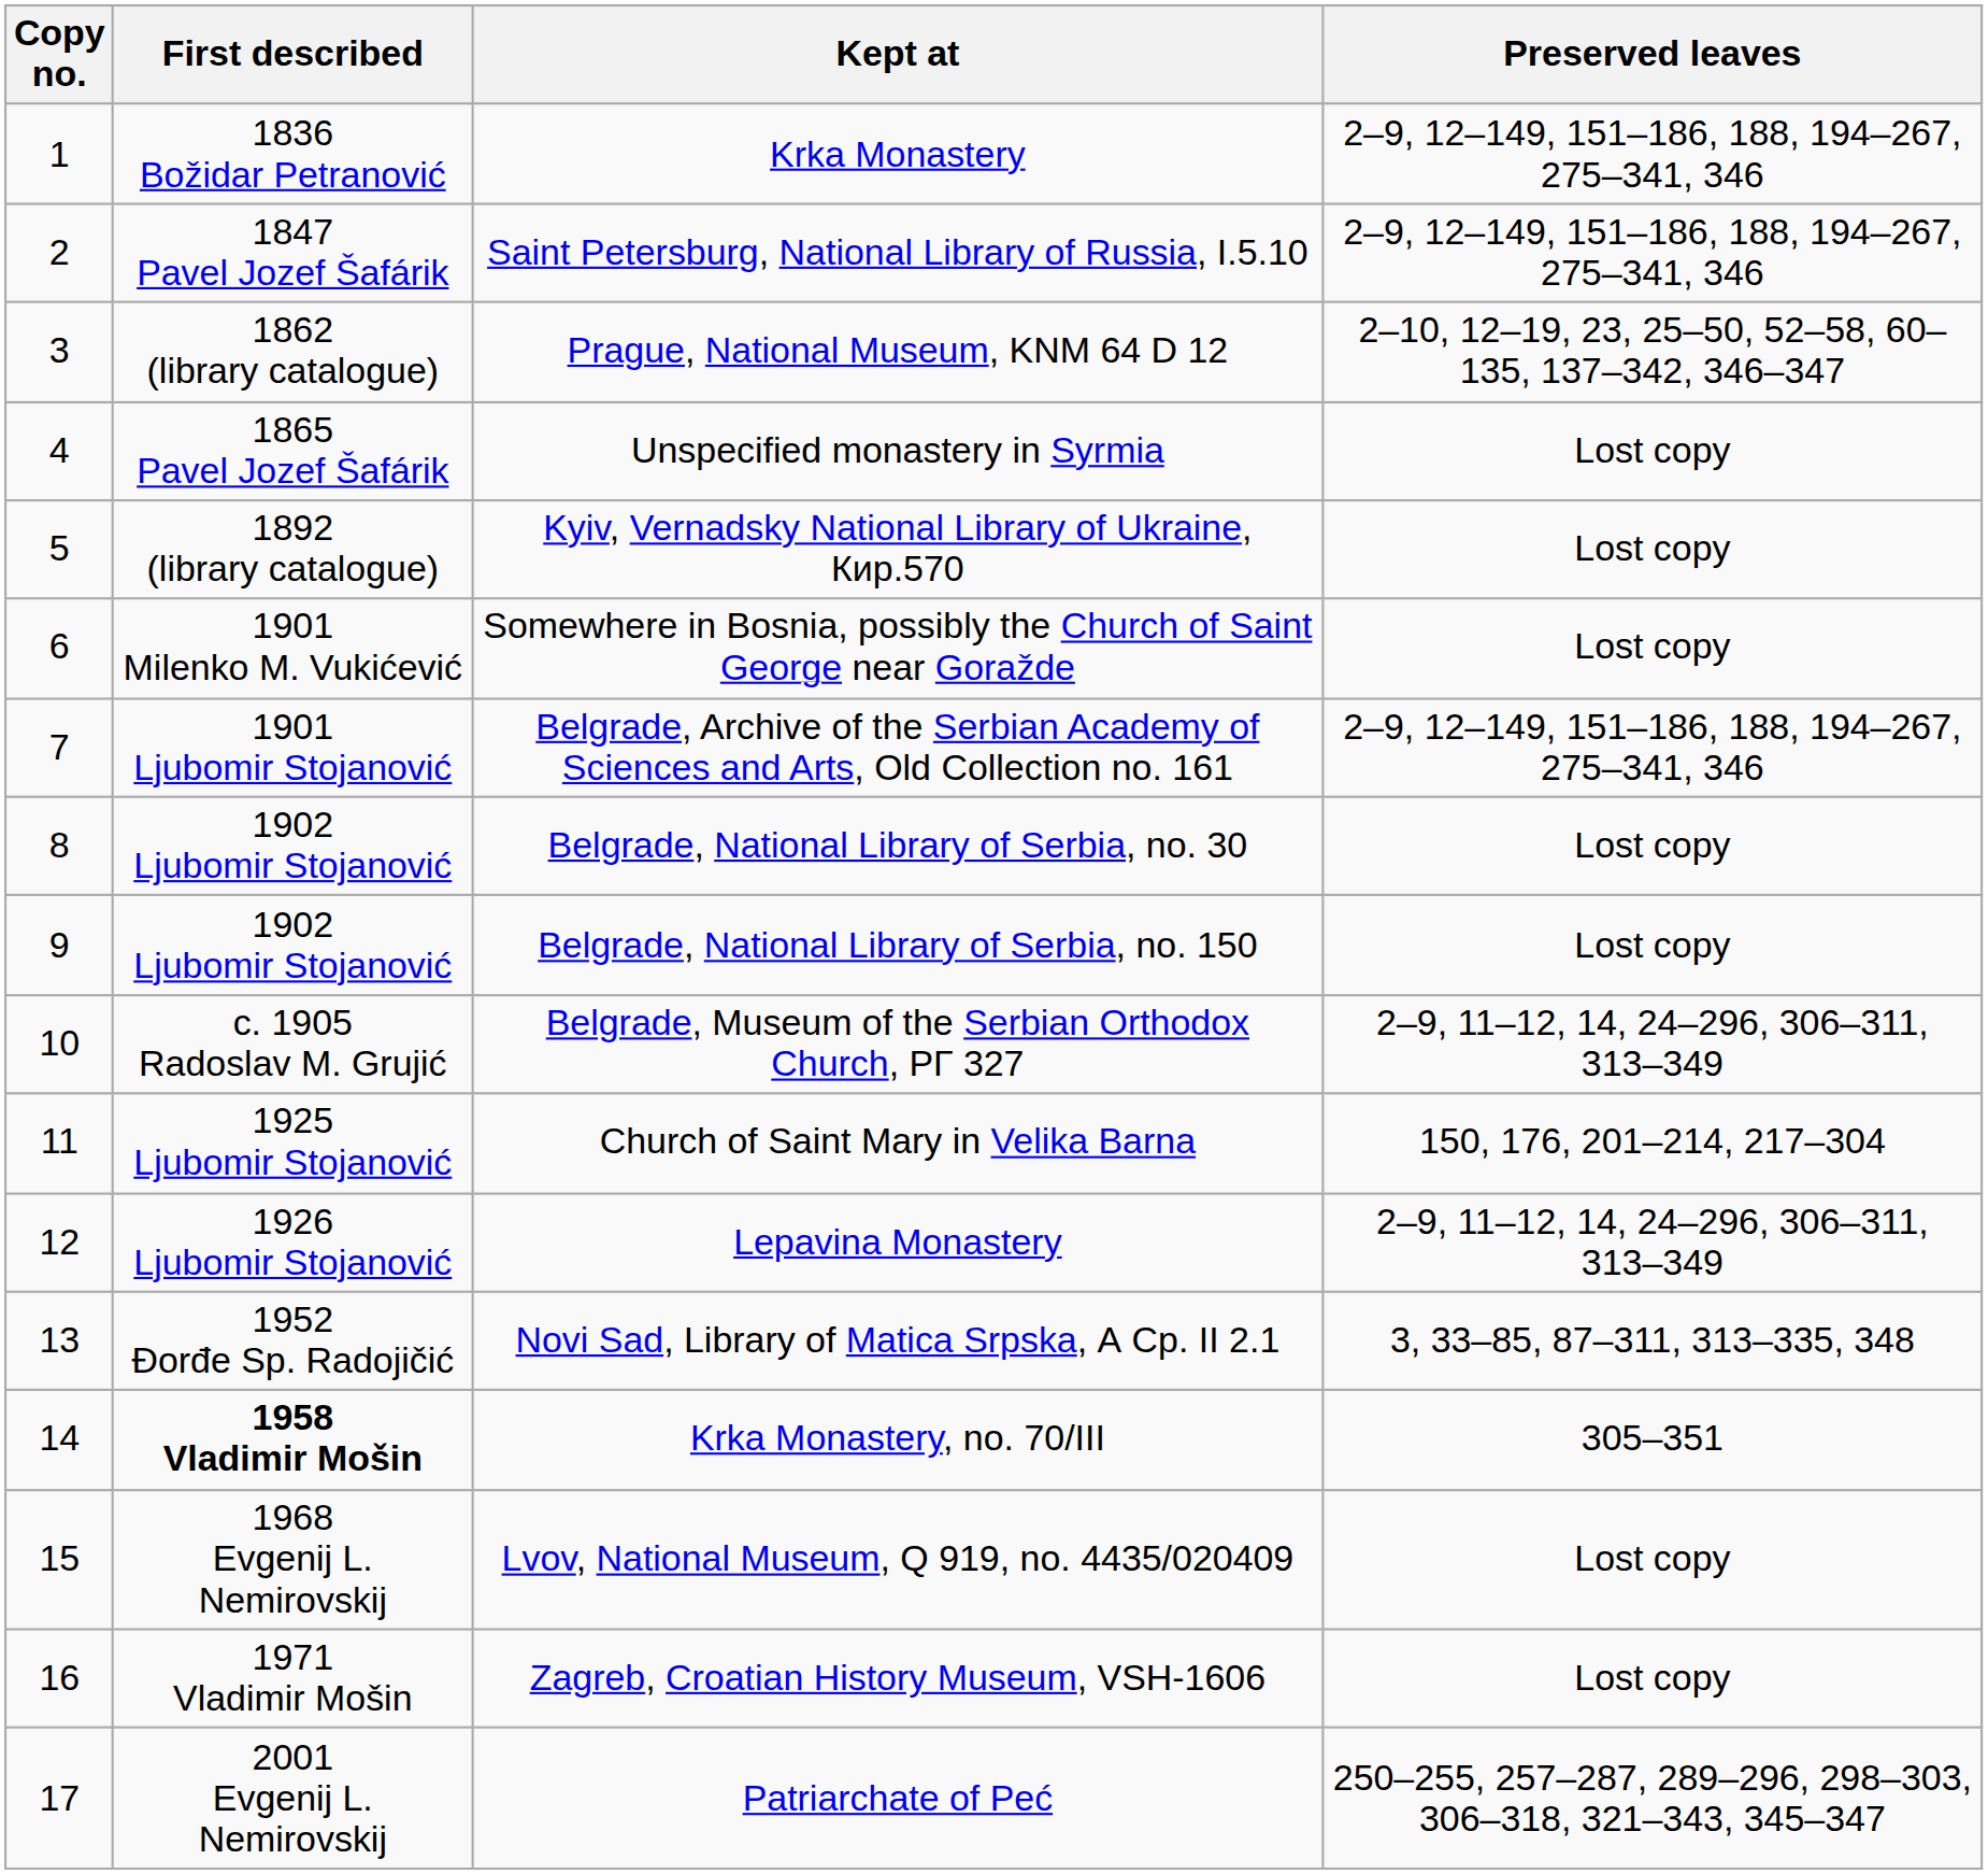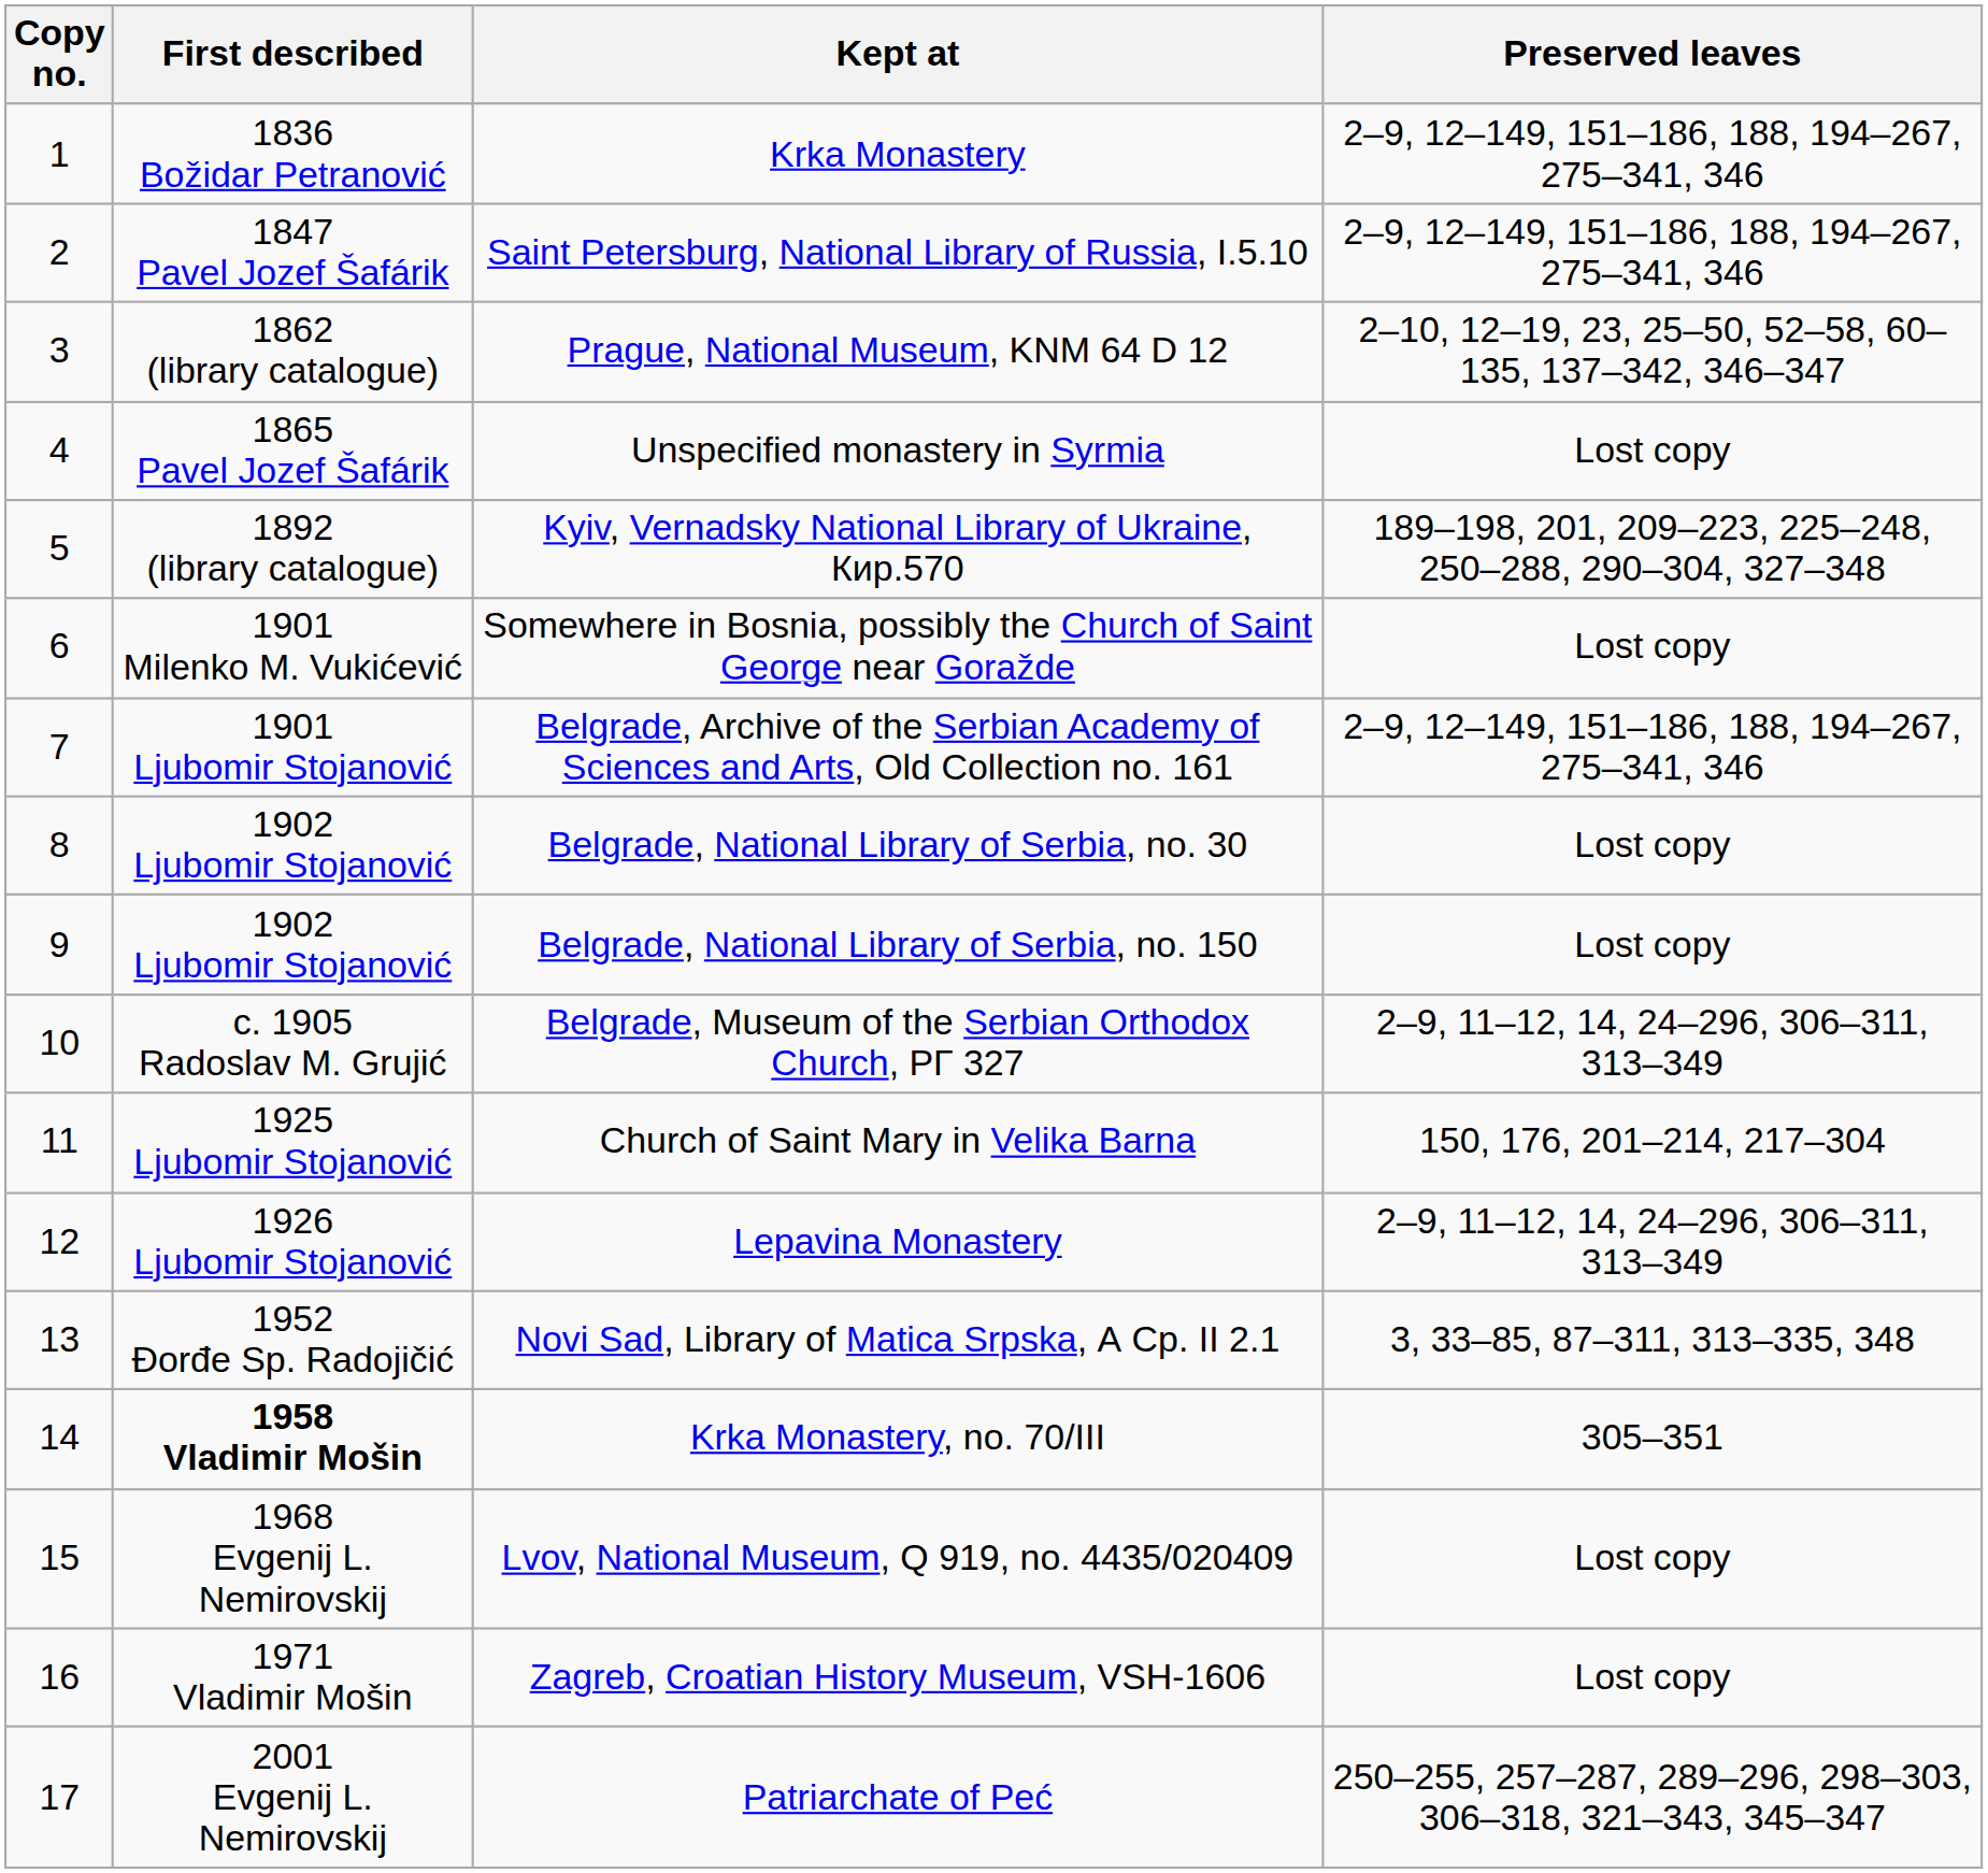 <table class="wikitable" style="text-align:center;">
 <tr>
 <th>Copy<br>no.</th>
 <th>First described</th>
 <th>Kept at</th>
 <th>Preserved leaves</th>
 </tr>
 <tr>
 <td>1</td>
 <td style="width: 150px;">1836<br><a href='#'>Božidar Petranović</a></td>
 <td><a href='#'>Krka Monastery</a></td>
 <td>2–9, 12–149, 151–186, 188, 194–267, 275–341, 346</td>
 </tr>
 <tr>
 <td>2</td>
 <td>1847<br><a href='#'>Pavel Jozef Šafárik</a></td>
 <td><a href='#'>Saint Petersburg</a>, <a href='#'>National Library of Russia</a>, I.5.10</td>
 <td>2–9, 12–149, 151–186, 188, 194–267, 275–341, 346</td>
 </tr>
 <tr>
 <td>3</td>
 <td>1862<br>(library catalogue)</td>
 <td><a href='#'>Prague</a>, <a href='#'>National Museum</a>, KNM 64 D 12</td>
 <td>2–10, 12–19, 23, 25–50, 52–58, 60–135, 137–342, 346–347</td>
 </tr>
 <tr>
 <td>4</td>
 <td>1865<br><a href='#'>Pavel Jozef Šafárik</a></td>
 <td>Unspecified monastery in <a href='#'>Syrmia</a></td>
 <td>Lost copy</td>
 </tr>
 <tr>
 <td>5</td>
 <td>1892<br>(library catalogue)</td>
 <td><a href='#'>Kyiv</a>, <a href='#'>Vernadsky National Library of Ukraine</a>, Кир.570</td>
-<td>Lost copy</td>
+<td>189–198, 201, 209–223, 225–248, 250–288, 290–304, 327–348</td>
 </tr>
 <tr>
 <td>6</td>
 <td>1901<br>Milenko M. Vukićević</td>
 <td>Somewhere in Bosnia, possibly the <a href='#'>Church of Saint George</a> near <a href='#'>Goražde</a></td>
 <td>Lost copy</td>
 </tr>
 <tr>
 <td>7</td>
 <td>1901<br><a href='#'>Ljubomir Stojanović</a></td>
 <td><a href='#'>Belgrade</a>, Archive of the <a href='#'>Serbian Academy of Sciences and Arts</a>, Old Collection no. 161</td>
 <td>2–9, 12–149, 151–186, 188, 194–267, 275–341, 346</td>
 </tr>
 <tr>
 <td>8</td>
 <td>1902<br><a href='#'>Ljubomir Stojanović</a></td>
 <td><a href='#'>Belgrade</a>, <a href='#'>National Library of Serbia</a>, no. 30</td>
 <td>Lost copy</td>
 </tr>
 <tr>
 <td>9</td>
 <td>1902<br><a href='#'>Ljubomir Stojanović</a></td>
 <td><a href='#'>Belgrade</a>, <a href='#'>National Library of Serbia</a>, no. 150</td>
 <td>Lost copy</td>
 </tr>
 <tr>
 <td>10</td>
 <td>c. 1905<br>Radoslav M. Grujić</td>
 <td><a href='#'>Belgrade</a>, Museum of the <a href='#'>Serbian Orthodox Church</a>, РГ 327</td>
 <td>2–9, 11–12, 14, 24–296, 306–311, 313–349</td>
 </tr>
 <tr>
 <td>11</td>
 <td>1925<br><a href='#'>Ljubomir Stojanović</a></td>
 <td>Church of Saint Mary in <a href='#'>Velika Barna</a></td>
 <td>150, 176, 201–214, 217–304</td>
 </tr>
 <tr>
 <td>12</td>
 <td>1926<br><a href='#'>Ljubomir Stojanović</a></td>
 <td><a href='#'>Lepavina Monastery</a></td>
 <td>2–9, 11–12, 14, 24–296, 306–311, 313–349</td>
 </tr>
 <tr>
 <td>13</td>
 <td>1952<br>Đorđe Sp. Radojičić</td>
 <td><a href='#'>Novi Sad</a>, Library of <a href='#'>Matica Srpska</a>, А Ср. II 2.1</td>
 <td>3, 33–85, 87–311, 313–335, 348</td>
 </tr>
 <tr>
 <td>14</td>
 <td><strong>1958<br>Vladimir Mošin</strong></td>
 <td><a href='#'>Krka Monastery</a>, no. 70/III</td>
 <td>305–351</td>
 </tr>
 <tr>
 <td>15</td>
 <td>1968<br>Evgenij L. Nemirovskij</td>
 <td><a href='#'>Lvov</a>, <a href='#'>National Museum</a>, Q 919, no. 4435/020409</td>
 <td>Lost copy</td>
 </tr>
 <tr>
 <td>16</td>
 <td>1971<br>Vladimir Mošin</td>
 <td><a href='#'>Zagreb</a>, <a href='#'>Croatian History Museum</a>, VSH-1606</td>
 <td>Lost copy</td>
 </tr>
 <tr>
 <td>17</td>
 <td>2001<br>Evgenij L. Nemirovskij</td>
 <td><a href='#'>Patriarchate of Peć</a></td>
 <td>250–255, 257–287, 289–296, 298–303, 306–318, 321–343, 345–347</td>
 </tr>
 <tr>
 </tr>
 </table>
